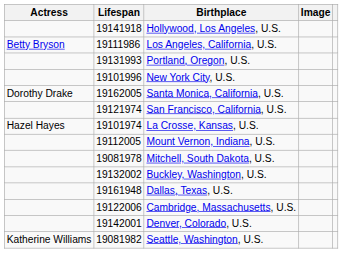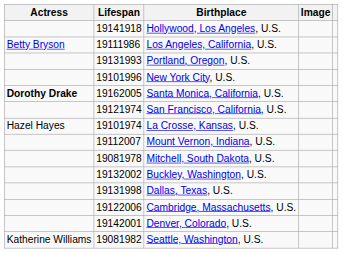 <table class="wikitable sortable" style="width:; height:;">
 <tr>
 <th>Actress</th>
 <th>Lifespan</th>
 <th>Birthplace</th>
 <th class="unsortable">Image</th>
 <th class="unsortable"></th>
 </tr>
 <tr>
 <td></td>
 <td>19141918</td>
 <td><a href='#'>Hollywood, Los Angeles</a>, U.S.</td>
 <td></td>
 <td align=center></td>
 </tr>
 <tr>
 <td><a href='#'>Betty Bryson</a></td>
 <td>19111986</td>
 <td><a href='#'>Los Angeles, California</a>, U.S.</td>
 <td></td>
 <td align=center></td>
 </tr>
 <tr>
 <td></td>
 <td>19131993</td>
 <td><a href='#'>Portland, Oregon</a>, U.S.</td>
 <td></td>
 <td align=center></td>
 </tr>
 <tr>
 <td></td>
 <td>19101996</td>
 <td><a href='#'>New York City</a>, U.S.</td>
 <td></td>
 <td align=center></td>
 </tr>
 <tr>
-<td>Dorothy Drake</td>
+<td><strong>Dorothy Drake</strong></td>
 <td>19162005</td>
 <td><a href='#'>Santa Monica, California</a>, U.S.</td>
 <td></td>
 <td align=center></td>
 </tr>
 <tr>
 <td></td>
 <td>19121974</td>
 <td><a href='#'>San Francisco, California</a>, U.S.</td>
 <td></td>
 <td align=center></td>
 </tr>
 <tr>
 <td>Hazel Hayes</td>
 <td>19101974</td>
 <td><a href='#'>La Crosse, Kansas</a>, U.S.</td>
 <td></td>
 <td align=center></td>
 </tr>
 <tr>
 <td></td>
-<td>19112005</td>
+<td>19112007</td>
 <td><a href='#'>Mount Vernon, Indiana</a>, U.S.</td>
 <td></td>
 <td align=center></td>
 </tr>
 <tr>
 <td></td>
 <td>19081978</td>
 <td><a href='#'>Mitchell, South Dakota</a>, U.S.</td>
 <td></td>
 <td align=center></td>
 </tr>
 <tr>
 <td></td>
 <td>19132002</td>
 <td><a href='#'>Buckley, Washington</a>, U.S.</td>
 <td></td>
 <td align=center></td>
 </tr>
 <tr>
 <td></td>
-<td>19161948</td>
+<td>19131998</td>
 <td><a href='#'>Dallas, Texas</a>, U.S.</td>
 <td></td>
 <td align=center></td>
 </tr>
 <tr>
 <td></td>
 <td>19122006</td>
 <td><a href='#'>Cambridge, Massachusetts</a>, U.S.</td>
 <td></td>
 <td align=center></td>
 </tr>
 <tr>
 <td></td>
 <td>19142001</td>
 <td><a href='#'>Denver, Colorado</a>, U.S.</td>
 <td></td>
 <td align=center></td>
 </tr>
 <tr>
 <td>Katherine Williams</td>
 <td>19081982</td>
 <td><a href='#'>Seattle, Washington</a>, U.S.</td>
 <td></td>
 <td align=center></td>
 </tr>
 </table>
